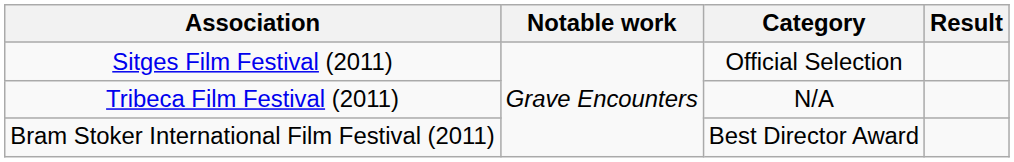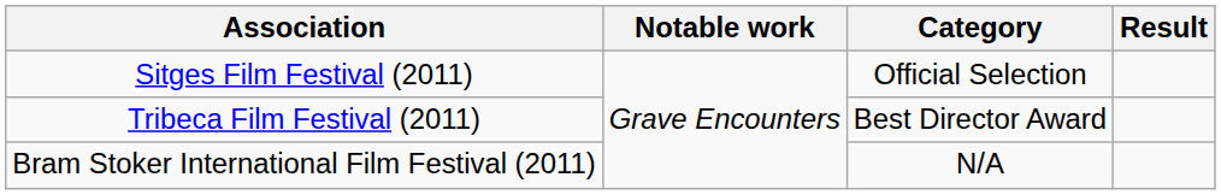 <table class=wikitable style="font-size:100%; text-align:center; margin 10px;">
 <tr>
 <th>Association</th>
 <th>Notable work</th>
 <th>Category</th>
 <th>Result</th>
 </tr>
 <tr>
 <td><a href='#'>Sitges Film Festival</a> (2011)</td>
 <td rowspan=3><em>Grave Encounters</em></td>
 <td>Official Selection</td>
 <td></td>
 </tr>
 <tr>
 <td><a href='#'>Tribeca Film Festival</a> (2011)</td>
-<td>N/A</td>
+<td>Best Director Award</td>
 <td></td>
 </tr>
 <tr>
 <td>Bram Stoker International Film Festival (2011)</td>
-<td>Best Director Award</td>
+<td>N/A</td>
 <td></td>
 </tr>
 </table>
